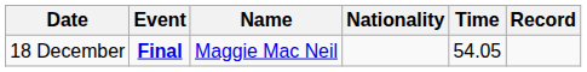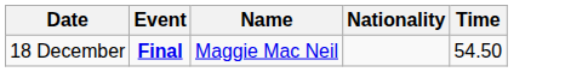 <table class="wikitable" style=text-align:center>
 <tr>
 <th>Date</th>
 <th>Event</th>
 <th>Name</th>
 <th>Nationality</th>
 <th>Time</th>
-<th>Record</th>
 </tr>
 <tr>
 <td>18 December</td>
 <td><strong><a href='#'>Final</a></strong></td>
 <td align=left><a href='#'>Maggie Mac Neil</a></td>
 <td align=left></td>
-<td>54.05</td>
-<td></td>
+<td>54.50</td>
 </tr>
 </table>
